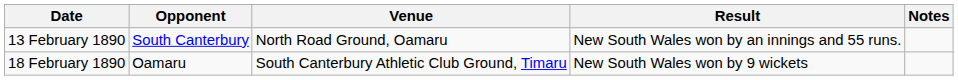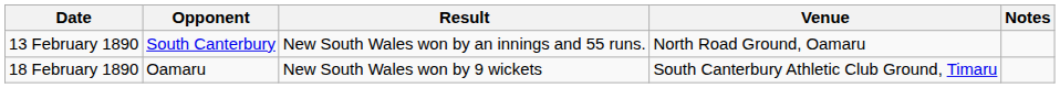 <table class="wikitable">
 <tr>
 <th>Date</th>
 <th>Opponent</th>
+<th>Result</th>
 <th>Venue</th>
-<th>Result</th>
 <th>Notes</th>
 </tr>
 <tr>
 <td>13 February 1890</td>
 <td><a href='#'>South Canterbury</a></td>
+<td>New South Wales won by an innings and 55 runs.</td>
 <td>North Road Ground, Oamaru</td>
-<td>New South Wales won by an innings and 55 runs.</td>
 <td></td>
 </tr>
 <tr>
 <td>18 February 1890</td>
 <td>Oamaru</td>
+<td>New South Wales won by 9 wickets</td>
 <td>South Canterbury Athletic Club Ground, <a href='#'>Timaru</a></td>
-<td>New South Wales won by 9 wickets</td>
 <td></td>
 </tr>
 </table>
